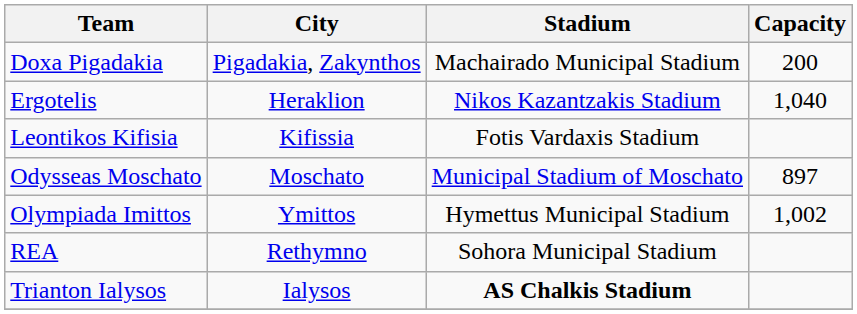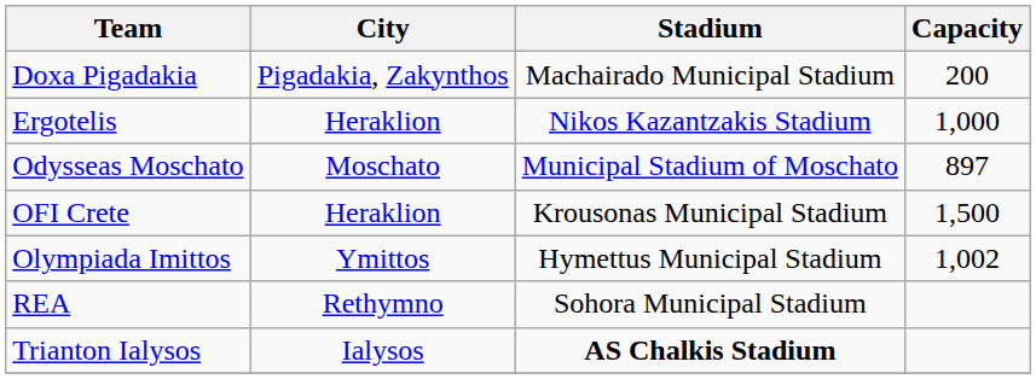 <table class="wikitable sortable" style="text-align:center;">
 <tr>
 <th>Team</th>
 <th>City</th>
 <th>Stadium</th>
 <th>Capacity</th>
 </tr>
 <tr>
 <td style="text-align:left;"><a href='#'>Doxa Pigadakia</a></td>
 <td><a href='#'>Pigadakia</a>, <a href='#'>Zakynthos</a></td>
 <td>Machairado Municipal Stadium</td>
 <td align="center">200</td>
 </tr>
 <tr>
 <td style="text-align:left;"><a href='#'>Ergotelis</a></td>
 <td><a href='#'>Heraklion</a></td>
 <td><a href='#'>Nikos Kazantzakis Stadium</a></td>
-<td align="center">1,040</td>
-</tr>
-<tr>
-<td style="text-align:left;"><a href='#'>Leontikos Kifisia</a></td>
-<td><a href='#'>Kifissia</a></td>
-<td>Fotis Vardaxis Stadium</td>
-<td align="center"></td>
+<td align="center">1,000</td>
 </tr>
 <tr>
 <td style="text-align:left;"><a href='#'>Odysseas Moschato</a></td>
 <td><a href='#'>Moschato</a></td>
 <td><a href='#'>Municipal Stadium of Moschato</a></td>
 <td align="center">897</td>
+</tr>
+<tr>
+<td style="text-align:left;"><a href='#'>OFI Crete</a></td>
+<td><a href='#'>Heraklion</a></td>
+<td>Krousonas Municipal Stadium</td>
+<td align="center">1,500</td>
 </tr>
 <tr>
 <td style="text-align:left;"><a href='#'>Olympiada Imittos</a></td>
 <td><a href='#'>Ymittos</a></td>
 <td>Hymettus Municipal Stadium</td>
 <td style="text-align:center;">1,002</td>
 </tr>
 <tr>
 <td style="text-align:left;"><a href='#'>REA</a></td>
 <td><a href='#'>Rethymno</a></td>
 <td>Sohora Municipal Stadium</td>
 <td align="center"></td>
 </tr>
 <tr>
 <td style="text-align:left;"><a href='#'>Trianton Ialysos</a></td>
 <td><a href='#'>Ialysos</a></td>
 <td><strong>AS Chalkis Stadium</strong></td>
 <td align="center"></td>
 </tr>
 <tr>
 </tr>
 </table>
